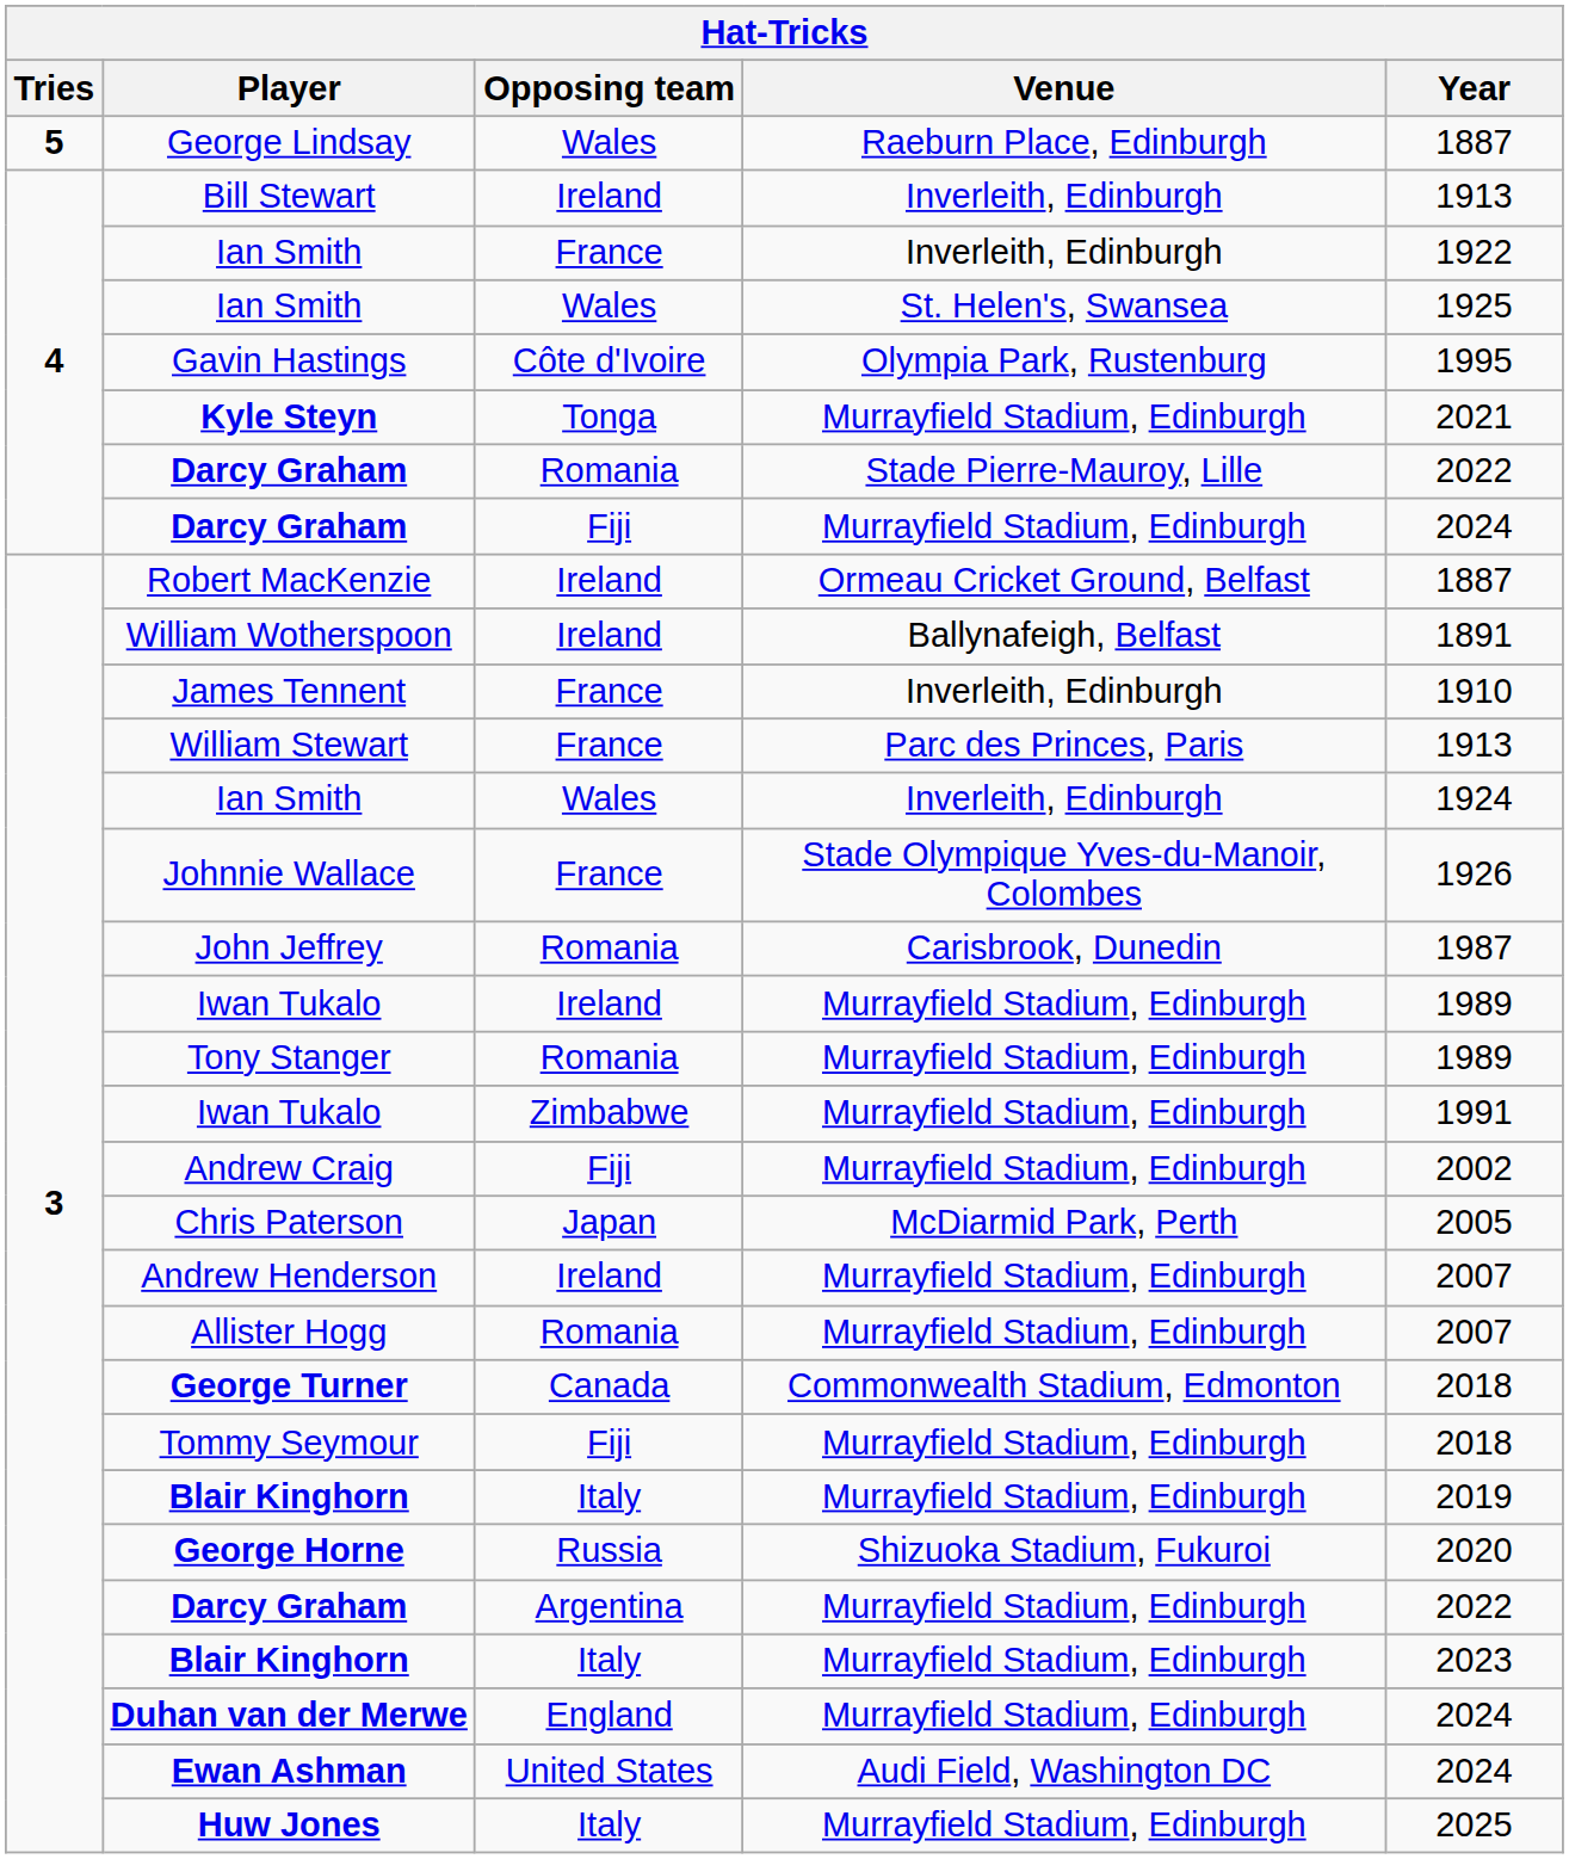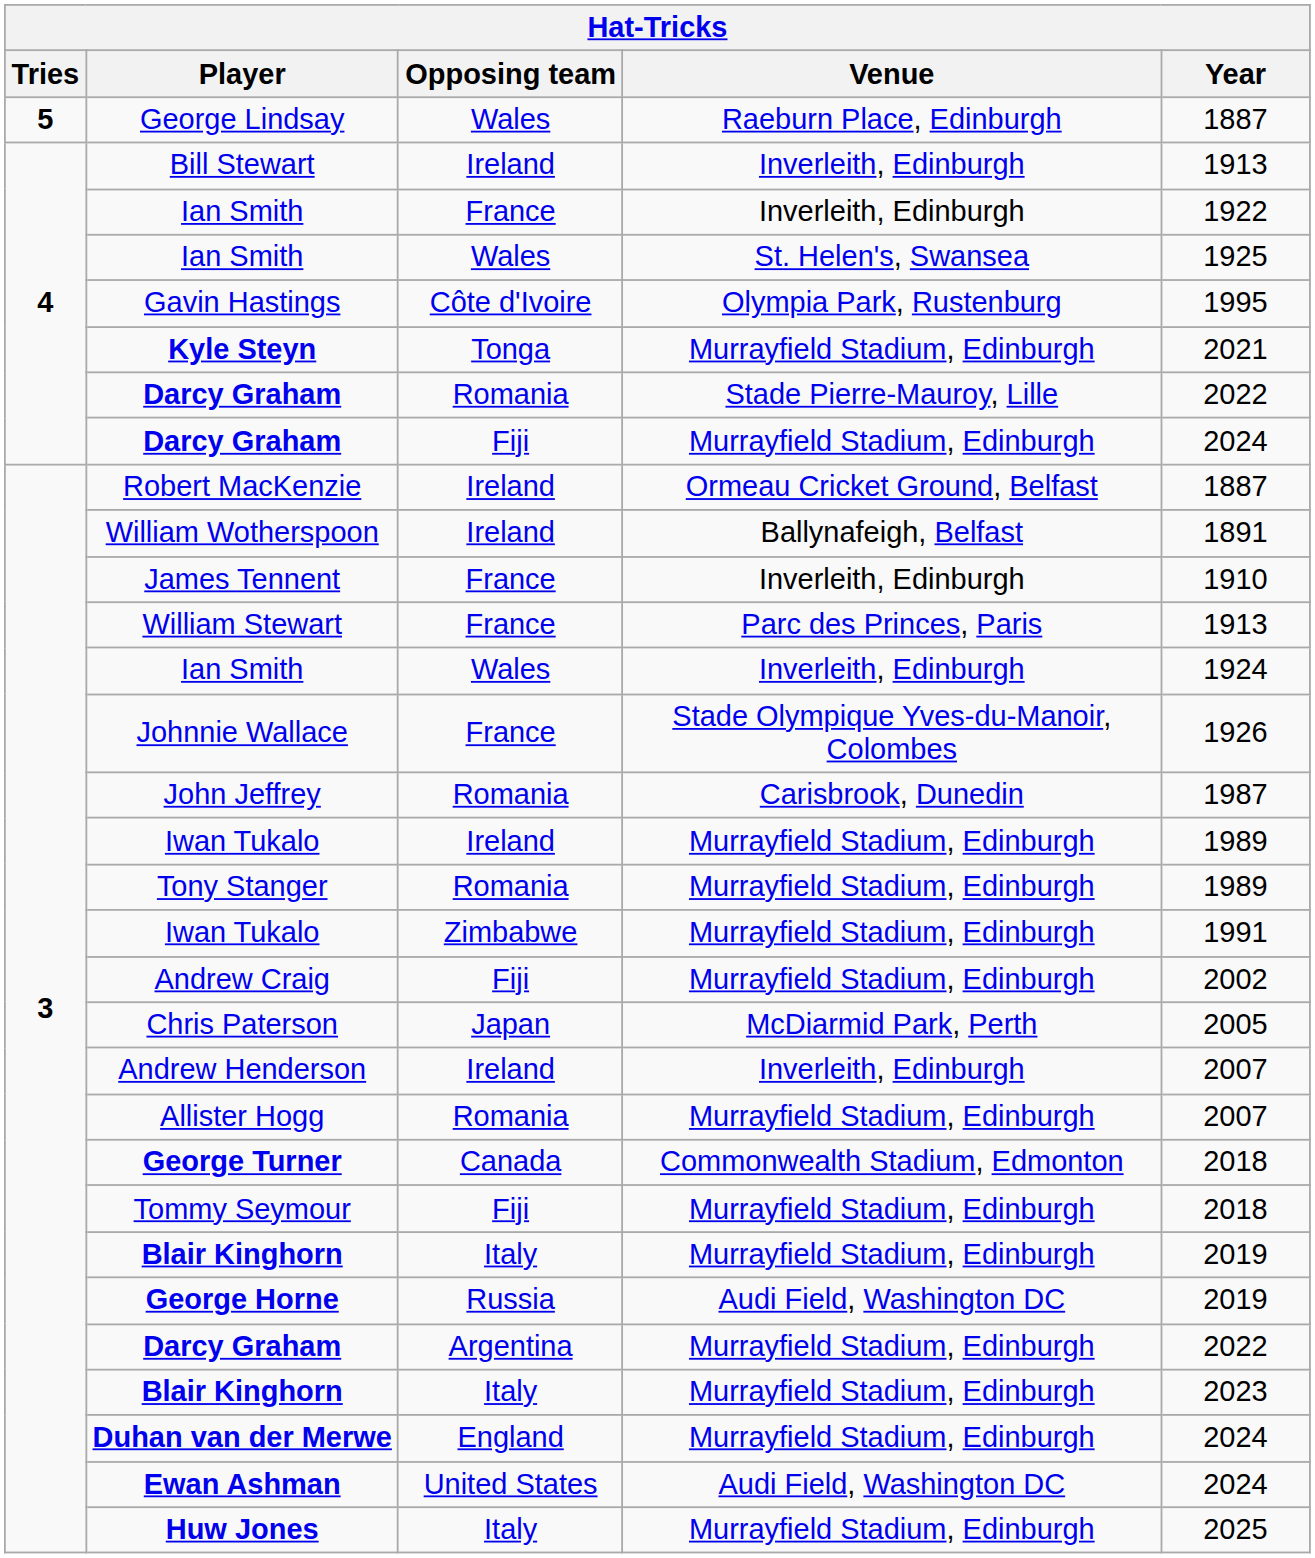 <table class="wikitable" style="text-align:center">
 <tr>
 <th colspan=5><a href='#'>Hat-Tricks</a></th>
 </tr>
 <tr>
 <th>Tries</th>
 <th !>Player</th>
 <th !>Opposing team</th>
 <th ! width="290">Venue</th>
 <th ! width="75">Year</th>
 </tr>
 <tr>
 <td><strong>5</strong></td>
 <td><a href='#'>George Lindsay</a></td>
 <td><a href='#'>Wales</a></td>
 <td><a href='#'>Raeburn Place</a>, <a href='#'>Edinburgh</a></td>
 <td>1887</td>
 </tr>
 <tr>
 <td rowspan=7><strong>4</strong></td>
 <td><a href='#'>Bill Stewart</a></td>
 <td><a href='#'>Ireland</a></td>
 <td><a href='#'>Inverleith</a>, <a href='#'>Edinburgh</a></td>
 <td>1913</td>
 </tr>
 <tr>
 <td><a href='#'>Ian Smith</a></td>
 <td><a href='#'>France</a></td>
 <td>Inverleith, Edinburgh</td>
 <td>1922</td>
 </tr>
 <tr>
 <td><a href='#'>Ian Smith</a></td>
 <td><a href='#'>Wales</a></td>
 <td><a href='#'>St. Helen's</a>, <a href='#'>Swansea</a></td>
 <td>1925</td>
 </tr>
 <tr>
 <td><a href='#'>Gavin Hastings</a></td>
 <td><a href='#'>Côte d'Ivoire</a></td>
 <td><a href='#'>Olympia Park</a>, <a href='#'>Rustenburg</a></td>
 <td>1995</td>
 </tr>
 <tr>
 <td><strong><a href='#'>Kyle Steyn</a></strong></td>
 <td><a href='#'>Tonga</a></td>
 <td><a href='#'>Murrayfield Stadium</a>, <a href='#'>Edinburgh</a></td>
 <td>2021</td>
 </tr>
 <tr>
 <td><strong><a href='#'>Darcy Graham</a></strong></td>
 <td><a href='#'>Romania</a></td>
 <td><a href='#'>Stade Pierre-Mauroy</a>, <a href='#'>Lille</a></td>
 <td>2022</td>
 </tr>
 <tr>
 <td><strong><a href='#'>Darcy Graham</a></strong></td>
 <td><a href='#'>Fiji</a></td>
 <td><a href='#'>Murrayfield Stadium</a>, <a href='#'>Edinburgh</a></td>
 <td>2024</td>
 </tr>
 <tr>
 <td rowspan="23"><strong>3</strong></td>
 <td><a href='#'>Robert MacKenzie</a></td>
 <td><a href='#'>Ireland</a></td>
 <td><a href='#'>Ormeau Cricket Ground</a>, <a href='#'>Belfast</a></td>
 <td>1887</td>
 </tr>
 <tr>
 <td><a href='#'>William Wotherspoon</a></td>
 <td><a href='#'>Ireland</a></td>
 <td>Ballynafeigh, <a href='#'>Belfast</a></td>
 <td>1891</td>
 </tr>
 <tr>
 <td><a href='#'>James Tennent</a></td>
 <td><a href='#'>France</a></td>
 <td>Inverleith, Edinburgh</td>
 <td>1910</td>
 </tr>
 <tr>
 <td><a href='#'>William Stewart</a></td>
 <td><a href='#'>France</a></td>
 <td><a href='#'>Parc des Princes</a>, <a href='#'>Paris</a></td>
 <td>1913</td>
 </tr>
 <tr>
 <td><a href='#'>Ian Smith</a></td>
 <td><a href='#'>Wales</a></td>
 <td><a href='#'>Inverleith</a>, <a href='#'>Edinburgh</a></td>
 <td>1924</td>
 </tr>
 <tr>
 <td><a href='#'>Johnnie Wallace</a></td>
 <td><a href='#'>France</a></td>
 <td><a href='#'>Stade Olympique Yves-du-Manoir</a>, <a href='#'>Colombes</a></td>
 <td>1926</td>
 </tr>
 <tr>
 <td><a href='#'>John Jeffrey</a></td>
 <td><a href='#'>Romania</a></td>
 <td><a href='#'>Carisbrook</a>, <a href='#'>Dunedin</a></td>
 <td>1987</td>
 </tr>
 <tr>
 <td><a href='#'>Iwan Tukalo</a></td>
 <td><a href='#'>Ireland</a></td>
 <td><a href='#'>Murrayfield Stadium</a>, <a href='#'>Edinburgh</a></td>
 <td>1989</td>
 </tr>
 <tr>
 <td><a href='#'>Tony Stanger</a></td>
 <td><a href='#'>Romania</a></td>
 <td><a href='#'>Murrayfield Stadium</a>, <a href='#'>Edinburgh</a></td>
 <td>1989</td>
 </tr>
 <tr>
 <td><a href='#'>Iwan Tukalo</a></td>
 <td><a href='#'>Zimbabwe</a></td>
 <td><a href='#'>Murrayfield Stadium</a>, <a href='#'>Edinburgh</a></td>
 <td>1991</td>
 </tr>
 <tr>
 <td><a href='#'>Andrew Craig</a></td>
 <td><a href='#'>Fiji</a></td>
 <td><a href='#'>Murrayfield Stadium</a>, <a href='#'>Edinburgh</a></td>
 <td>2002</td>
 </tr>
 <tr>
 <td><a href='#'>Chris Paterson</a></td>
 <td><a href='#'>Japan</a></td>
 <td><a href='#'>McDiarmid Park</a>, <a href='#'>Perth</a></td>
 <td>2005</td>
 </tr>
 <tr>
 <td><a href='#'>Andrew Henderson</a></td>
 <td><a href='#'>Ireland</a></td>
-<td><a href='#'>Murrayfield Stadium</a>, <a href='#'>Edinburgh</a></td>
+<td><a href='#'>Inverleith</a>, <a href='#'>Edinburgh</a></td>
 <td>2007</td>
 </tr>
 <tr>
 <td><a href='#'>Allister Hogg</a></td>
 <td><a href='#'>Romania</a></td>
 <td><a href='#'>Murrayfield Stadium</a>, <a href='#'>Edinburgh</a></td>
 <td>2007</td>
 </tr>
 <tr>
 <td><strong><a href='#'>George Turner</a></strong></td>
 <td><a href='#'>Canada</a></td>
 <td><a href='#'>Commonwealth Stadium</a>, <a href='#'>Edmonton</a></td>
 <td>2018</td>
 </tr>
 <tr>
 <td><a href='#'>Tommy Seymour</a></td>
 <td><a href='#'>Fiji</a></td>
 <td><a href='#'>Murrayfield Stadium</a>, <a href='#'>Edinburgh</a></td>
 <td>2018</td>
 </tr>
 <tr>
 <td><strong><a href='#'>Blair Kinghorn</a></strong></td>
 <td><a href='#'>Italy</a></td>
 <td><a href='#'>Murrayfield Stadium</a>, <a href='#'>Edinburgh</a></td>
 <td>2019</td>
 </tr>
 <tr>
 <td><strong><a href='#'>George Horne</a></strong></td>
 <td><a href='#'>Russia</a></td>
-<td><a href='#'>Shizuoka Stadium</a>, <a href='#'>Fukuroi</a></td>
-<td>2020</td>
+<td><a href='#'>Audi Field</a>, <a href='#'>Washington DC</a></td>
+<td>2019</td>
 </tr>
 <tr>
 <td><strong><a href='#'>Darcy Graham</a></strong></td>
 <td><a href='#'>Argentina</a></td>
 <td><a href='#'>Murrayfield Stadium</a>, <a href='#'>Edinburgh</a></td>
 <td>2022</td>
 </tr>
 <tr>
 <td><strong><a href='#'>Blair Kinghorn</a></strong></td>
 <td><a href='#'>Italy</a></td>
 <td><a href='#'>Murrayfield Stadium</a>, <a href='#'>Edinburgh</a></td>
 <td>2023</td>
 </tr>
 <tr>
 <td><strong><a href='#'>Duhan van der Merwe</a></strong></td>
 <td><a href='#'>England</a></td>
 <td><a href='#'>Murrayfield Stadium</a>, <a href='#'>Edinburgh</a></td>
 <td>2024</td>
 </tr>
 <tr>
 <td><strong><a href='#'>Ewan Ashman</a></strong></td>
 <td><a href='#'>United States</a></td>
 <td><a href='#'>Audi Field</a>, <a href='#'>Washington DC</a></td>
 <td>2024</td>
 </tr>
 <tr>
 <td><strong><a href='#'>Huw Jones</a></strong></td>
 <td><a href='#'>Italy</a></td>
 <td><a href='#'>Murrayfield Stadium</a>, <a href='#'>Edinburgh</a></td>
 <td>2025</td>
 </tr>
 </table>
